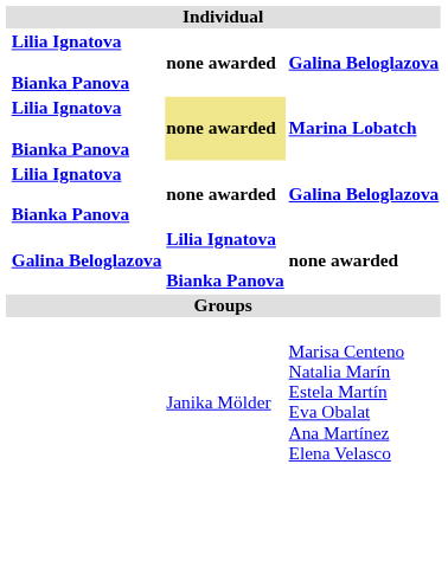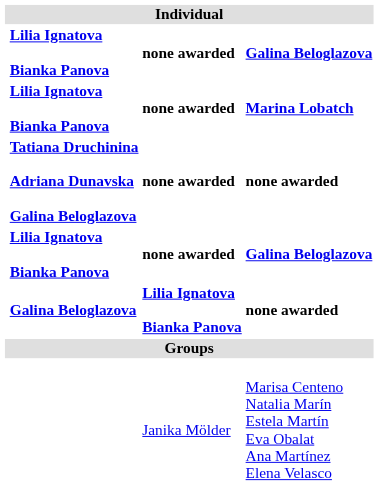 <table>
 <tr bgcolor="DFDFDF">
 <td colspan="4" align="center"><strong>Individual</strong></td>
 </tr>
 <tr>
 <th scope=row style="text-align:left"></th>
 <td><strong><a href='#'>Lilia Ignatova</a></strong><br><small></small><br><strong><a href='#'>Bianka Panova</a></strong><br><small></small></td>
 <td><strong>none awarded</strong></td>
 <td><strong><a href='#'>Galina Beloglazova</a></strong><br></td>
 </tr>
 <tr>
 <th scope=row style="text-align:left"></th>
 <td><strong><a href='#'>Lilia Ignatova</a></strong><br><small></small><br><strong><a href='#'>Bianka Panova</a></strong><br><small></small></td>
-<td style="background: khaki;"><strong>none awarded</strong></td>
+<td><strong>none awarded</strong></td>
 <td><strong><a href='#'>Marina Lobatch</a></strong><br></td>
+</tr>
+<tr>
+<th scope=row style="text-align:left"></th>
+<td><strong><a href='#'>Tatiana Druchinina</a></strong><br><small></small><br><strong><a href='#'>Adriana Dunavska</a></strong><br><small></small><br><strong><a href='#'>Galina Beloglazova</a></strong><br><small></small></td>
+<td><strong>none awarded</strong></td>
+<td><strong>none awarded</strong></td>
 </tr>
 <tr>
 <th scope=row style="text-align:left"></th>
 <td><strong><a href='#'>Lilia Ignatova</a></strong><br><small></small><br><strong><a href='#'>Bianka Panova</a></strong><br><small></small></td>
 <td><strong>none awarded</strong></td>
 <td><strong><a href='#'>Galina Beloglazova</a></strong><br></td>
 </tr>
 <tr>
 <th scope=row style="text-align:left"></th>
 <td><strong><a href='#'>Galina Beloglazova</a></strong><br></td>
 <td><strong><a href='#'>Lilia Ignatova</a></strong><br><small></small><br><strong><a href='#'>Bianka Panova</a></strong><br><small></small></td>
 <td><strong>none awarded</strong></td>
 </tr>
 <tr bgcolor="DFDFDF">
 <td colspan="4" align="center"><strong>Groups</strong></td>
 </tr>
 <tr>
 <th scope=row style="text-align:left"></th>
 <td><strong></strong></td>
 <td><strong></strong><br><a href='#'>Janika Mölder</a><br></td>
 <td><strong></strong><br><a href='#'>Marisa Centeno</a><br><a href='#'>Natalia Marín</a><br><a href='#'>Estela Martín</a><br><a href='#'>Eva Obalat</a><br><a href='#'>Ana Martínez</a><br><a href='#'>Elena Velasco</a></td>
 </tr>
 </table>
